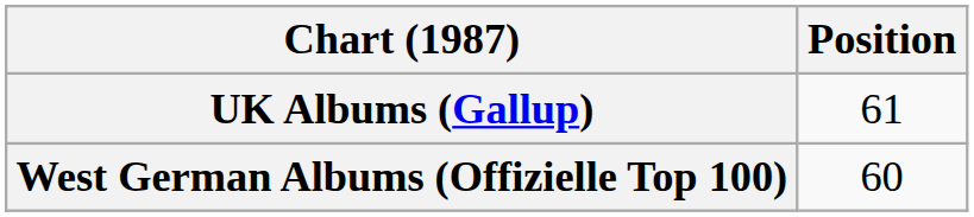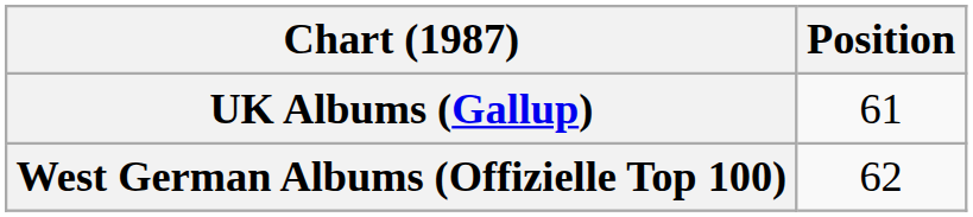 <table class="wikitable plainrowheaders" style="text-align:center">
 <tr>
 <th scope="col">Chart (1987)</th>
 <th scope="col">Position</th>
 </tr>
 <tr>
 <th scope="row">UK Albums (<a href='#'>Gallup</a>)</th>
 <td>61</td>
 </tr>
 <tr>
 <th scope="row">West German Albums (Offizielle Top 100)</th>
-<td>60</td>
+<td>62</td>
 </tr>
 </table>
